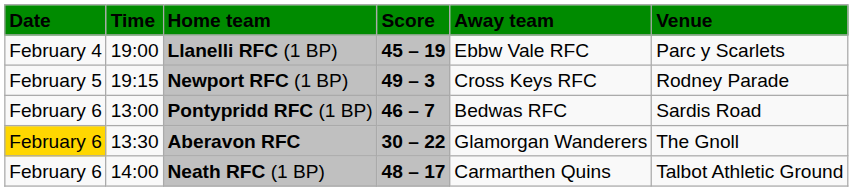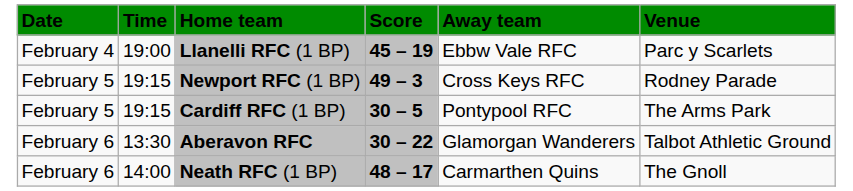 <table class="wikitable" style="margin:0.5em auto; font-size:95%">
 <tr bgcolor="#008B00">
 <td><strong>Date</strong></td>
 <td><strong>Time</strong></td>
 <td><strong>Home team</strong></td>
 <td><strong>Score</strong></td>
 <td><strong>Away team</strong></td>
 <td><strong>Venue</strong></td>
 </tr>
 <tr>
 <td>February 4</td>
 <td>19:00</td>
 <td bgcolor="silver"><strong>Llanelli RFC</strong> (1 BP)</td>
 <td bgcolor="silver"><strong>45 – 19</strong></td>
 <td>Ebbw Vale RFC</td>
 <td>Parc y Scarlets</td>
 </tr>
 <tr>
 <td>February 5</td>
 <td>19:15</td>
 <td bgcolor="silver"><strong>Newport RFC</strong> (1 BP)</td>
 <td bgcolor="silver"><strong>49 – 3</strong></td>
 <td>Cross Keys RFC</td>
 <td>Rodney Parade</td>
 </tr>
 <tr>
-<td>February 6</td>
-<td>13:00</td>
-<td bgcolor="silver"><strong>Pontypridd RFC</strong> (1 BP)</td>
-<td bgcolor="silver"><strong>46 – 7</strong></td>
-<td>Bedwas RFC</td>
-<td>Sardis Road</td>
+<td>February 5</td>
+<td>19:15</td>
+<td bgcolor="silver"><strong>Cardiff RFC</strong> (1 BP)</td>
+<td bgcolor="silver"><strong>30 – 5</strong></td>
+<td>Pontypool RFC</td>
+<td>The Arms Park</td>
 </tr>
 <tr>
-<td style="background: gold;">February 6</td>
+<td>February 6</td>
 <td>13:30</td>
 <td bgcolor="silver"><strong>Aberavon RFC</strong></td>
 <td bgcolor="silver"><strong>30 – 22</strong></td>
 <td>Glamorgan Wanderers</td>
-<td>The Gnoll</td>
+<td>Talbot Athletic Ground</td>
 </tr>
 <tr>
 <td>February 6</td>
 <td>14:00</td>
 <td bgcolor="silver"><strong>Neath RFC</strong> (1 BP)</td>
 <td bgcolor="silver"><strong>48 – 17</strong></td>
 <td>Carmarthen Quins</td>
-<td>Talbot Athletic Ground</td>
+<td>The Gnoll</td>
 </tr>
 </table>
